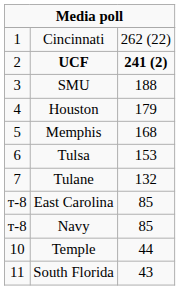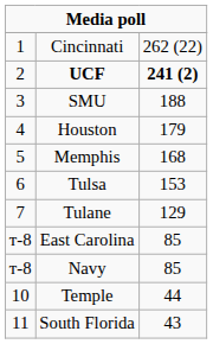 <table class="wikitable">
 <tr align="center">
 <td align="center" Colspan="3"><strong>Media poll</strong></td>
 </tr>
 <tr align="center">
 </tr>
 <tr align="center">
 <td>1</td>
 <td>Cincinnati</td>
 <td>262 (22)</td>
 </tr>
 <tr align="center">
 <td>2</td>
 <td><strong>UCF</strong></td>
 <td><strong>241 (2)</strong></td>
 </tr>
 <tr align="center">
 <td>3</td>
 <td>SMU</td>
 <td>188</td>
 </tr>
 <tr align="center">
 <td>4</td>
 <td>Houston</td>
 <td>179</td>
 </tr>
 <tr align="center">
 <td>5</td>
 <td>Memphis</td>
 <td>168</td>
 </tr>
 <tr align="center">
 <td>6</td>
 <td>Tulsa</td>
 <td>153</td>
 </tr>
 <tr align="center">
 <td>7</td>
 <td>Tulane</td>
-<td>132</td>
+<td>129</td>
 </tr>
 <tr align="center">
 <td>т-8</td>
 <td>East Carolina</td>
 <td>85</td>
 </tr>
 <tr align="center">
 <td>т-8</td>
 <td>Navy</td>
 <td>85</td>
 </tr>
 <tr align="center">
 <td>10</td>
 <td>Temple</td>
 <td>44</td>
 </tr>
 <tr align="center">
 <td>11</td>
 <td>South Florida</td>
 <td>43</td>
 </tr>
 </table>
